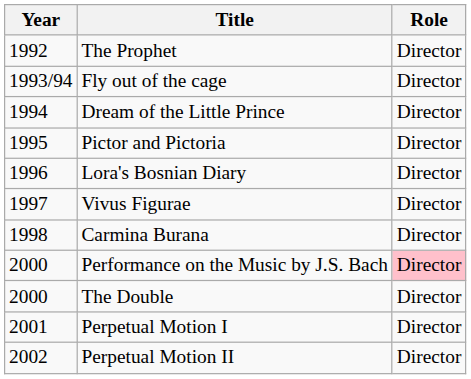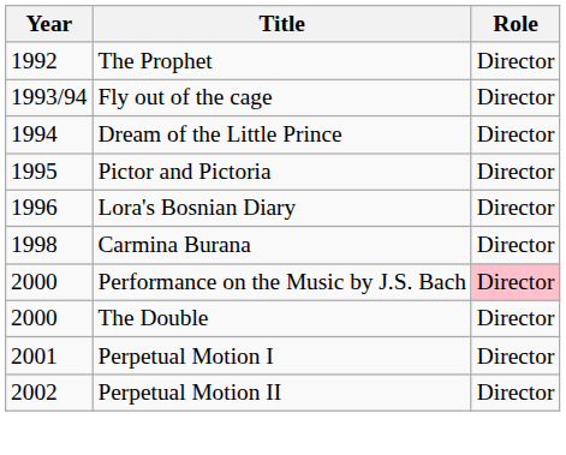 <table class="wikitable">
 <tr>
 <th>Year</th>
 <th>Title</th>
 <th>Role</th>
 </tr>
 <tr>
 <td>1992</td>
 <td>The Prophet</td>
 <td>Director</td>
 </tr>
 <tr>
 <td>1993/94</td>
 <td>Fly out of the cage</td>
 <td>Director</td>
 </tr>
 <tr>
 <td>1994</td>
 <td>Dream of the Little Prince</td>
 <td>Director</td>
 </tr>
 <tr>
 <td>1995</td>
 <td>Pictor and Pictoria</td>
 <td>Director</td>
 </tr>
 <tr>
 <td>1996</td>
 <td>Lora's Bosnian Diary</td>
 <td>Director</td>
 </tr>
 <tr>
-<td>1997</td>
-<td>Vivus Figurae</td>
-<td>Director</td>
-</tr>
-<tr>
 <td>1998</td>
 <td>Carmina Burana</td>
 <td>Director</td>
 </tr>
 <tr>
 <td>2000</td>
 <td>Performance on the Music by J.S. Bach</td>
 <td style="background: pink;">Director</td>
 </tr>
 <tr>
 <td>2000</td>
 <td>The Double</td>
 <td>Director</td>
 </tr>
 <tr>
 <td>2001</td>
 <td>Perpetual Motion I</td>
 <td>Director</td>
 </tr>
 <tr>
 <td>2002</td>
 <td>Perpetual Motion II</td>
 <td>Director</td>
 </tr>
 </table>
